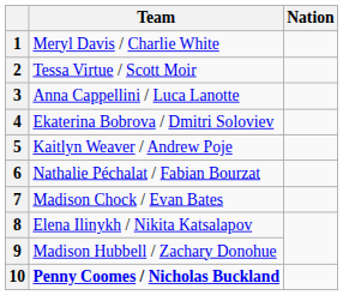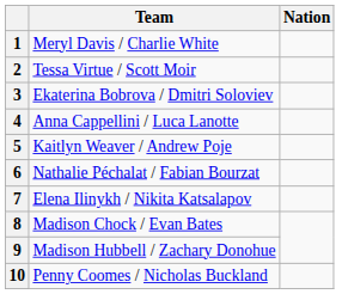 <table class="wikitable sortable" style="text-align:left">
 <tr>
 <th scope="col"></th>
 <th scope="col">Team</th>
 <th scope="col">Nation</th>
 </tr>
 <tr>
 <th scope="row">1</th>
 <td><a href='#'>Meryl Davis</a> / <a href='#'>Charlie White</a></td>
 <td></td>
 </tr>
 <tr>
 <th scope="row">2</th>
 <td><a href='#'>Tessa Virtue</a> / <a href='#'>Scott Moir</a></td>
 <td></td>
 </tr>
 <tr>
 <th scope="row">3</th>
-<td><a href='#'>Anna Cappellini</a> / <a href='#'>Luca Lanotte</a></td>
+<td><a href='#'>Ekaterina Bobrova</a> / <a href='#'>Dmitri Soloviev</a></td>
 <td></td>
 </tr>
 <tr>
 <th scope="row">4</th>
-<td><a href='#'>Ekaterina Bobrova</a> / <a href='#'>Dmitri Soloviev</a></td>
+<td><a href='#'>Anna Cappellini</a> / <a href='#'>Luca Lanotte</a></td>
 <td></td>
 </tr>
 <tr>
 <th scope="row">5</th>
 <td><a href='#'>Kaitlyn Weaver</a> / <a href='#'>Andrew Poje</a></td>
 <td></td>
 </tr>
 <tr>
 <th scope="row">6</th>
 <td><a href='#'>Nathalie Péchalat</a> / <a href='#'>Fabian Bourzat</a></td>
 <td></td>
 </tr>
 <tr>
 <th scope="row">7</th>
-<td><a href='#'>Madison Chock</a> / <a href='#'>Evan Bates</a></td>
+<td><a href='#'>Elena Ilinykh</a> / <a href='#'>Nikita Katsalapov</a></td>
 <td></td>
 </tr>
 <tr>
 <th scope="row">8</th>
-<td><a href='#'>Elena Ilinykh</a> / <a href='#'>Nikita Katsalapov</a></td>
+<td><a href='#'>Madison Chock</a> / <a href='#'>Evan Bates</a></td>
 <td rowspan="2"></td>
 </tr>
 <tr>
 <th scope="row">9</th>
 <td><a href='#'>Madison Hubbell</a> / <a href='#'>Zachary Donohue</a></td>
 </tr>
 <tr>
 <th scope="row">10</th>
-<td><strong><a href='#'>Penny Coomes</a> / <a href='#'>Nicholas Buckland</a></strong></td>
+<td><a href='#'>Penny Coomes</a> / <a href='#'>Nicholas Buckland</a></td>
 <td></td>
 </tr>
 </table>
